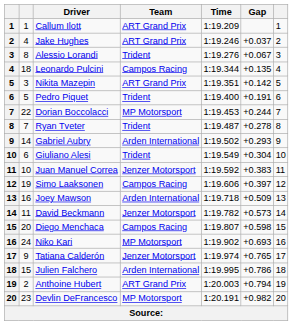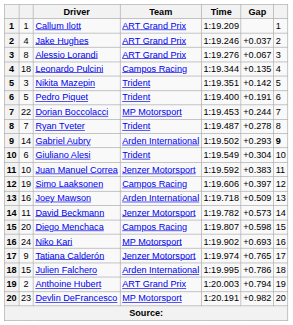 <table class="wikitable" style="font-size:85%">
 <tr>
 <th></th>
 <th></th>
 <th>Driver</th>
 <th>Team</th>
 <th>Time</th>
 <th>Gap</th>
 <th></th>
 </tr>
 <tr>
 <th>1</th>
 <td align="center">1</td>
 <td> <a href='#'>Callum Ilott</a></td>
 <td><a href='#'>ART Grand Prix</a></td>
 <td>1:19.209</td>
 <td></td>
 <td>1</td>
 </tr>
 <tr>
 <th>2</th>
 <td align="center">4</td>
 <td> <a href='#'>Jake Hughes</a></td>
 <td><a href='#'>ART Grand Prix</a></td>
 <td>1:19.246</td>
 <td>+0.037</td>
 <td>2</td>
 </tr>
 <tr>
 <th>3</th>
 <td align="center">8</td>
 <td> <a href='#'>Alessio Lorandi</a></td>
-<td><a href='#'>Trident</a></td>
+<td><a href='#'>ART Grand Prix</a></td>
 <td>1:19.276</td>
 <td>+0.067</td>
 <td>3</td>
 </tr>
 <tr>
 <th>4</th>
 <td align="center">18</td>
 <td> <a href='#'>Leonardo Pulcini</a></td>
 <td><a href='#'>Campos Racing</a></td>
 <td>1:19.344</td>
 <td>+0.135</td>
 <td>4</td>
 </tr>
 <tr>
 <th>5</th>
 <td align="center">3</td>
 <td> <a href='#'>Nikita Mazepin</a></td>
-<td><a href='#'>ART Grand Prix</a></td>
+<td><a href='#'>Trident</a></td>
 <td>1:19.351</td>
 <td>+0.142</td>
 <td>5</td>
 </tr>
 <tr>
 <th>6</th>
 <td align="center">5</td>
 <td> <a href='#'>Pedro Piquet</a></td>
 <td><a href='#'>Trident</a></td>
 <td>1:19.400</td>
 <td>+0.191</td>
 <td>6</td>
 </tr>
 <tr>
 <th>7</th>
 <td align="center">22</td>
 <td> <a href='#'>Dorian Boccolacci</a></td>
 <td><a href='#'>MP Motorsport</a></td>
 <td>1:19.453</td>
 <td>+0.244</td>
 <td>7</td>
 </tr>
 <tr>
 <th>8</th>
 <td align="center">7</td>
 <td> <a href='#'>Ryan Tveter</a></td>
 <td><a href='#'>Trident</a></td>
 <td>1:19.487</td>
 <td>+0.278</td>
 <td>8</td>
 </tr>
 <tr>
 <th>9</th>
 <td align="center">14</td>
 <td> <a href='#'>Gabriel Aubry</a></td>
 <td><a href='#'>Arden International</a></td>
 <td>1:19.502</td>
 <td>+0.293</td>
-<td>9</td>
+<td><strong>9</strong></td>
 </tr>
 <tr>
 <th>10</th>
 <td align="center">6</td>
 <td> <a href='#'>Giuliano Alesi</a></td>
 <td><a href='#'>Trident</a></td>
 <td>1:19.549</td>
 <td>+0.304</td>
 <td>10</td>
 </tr>
 <tr>
 <th>11</th>
 <td align="center">10</td>
 <td> <a href='#'>Juan Manuel Correa</a></td>
 <td><a href='#'>Jenzer Motorsport</a></td>
 <td>1:19.592</td>
 <td>+0.383</td>
 <td>11</td>
 </tr>
 <tr>
 <th>12</th>
 <td align="center">19</td>
 <td> <a href='#'>Simo Laaksonen</a></td>
 <td><a href='#'>Campos Racing</a></td>
 <td>1:19.606</td>
 <td>+0.397</td>
 <td>12</td>
 </tr>
 <tr>
 <th>13</th>
 <td align="center">16</td>
 <td> <a href='#'>Joey Mawson</a></td>
 <td><a href='#'>Arden International</a></td>
 <td>1:19.718</td>
 <td>+0.509</td>
 <td>13</td>
 </tr>
 <tr>
 <th>14</th>
 <td align="center">11</td>
 <td> <a href='#'>David Beckmann</a></td>
 <td><a href='#'>Jenzer Motorsport</a></td>
 <td>1:19.782</td>
 <td>+0.573</td>
 <td>14</td>
 </tr>
 <tr>
 <th>15</th>
 <td align="center">20</td>
 <td> <a href='#'>Diego Menchaca</a></td>
 <td><a href='#'>Campos Racing</a></td>
 <td>1:19.807</td>
 <td>+0.598</td>
 <td>15</td>
 </tr>
 <tr>
 <th>16</th>
 <td align="center">24</td>
 <td> <a href='#'>Niko Kari</a></td>
 <td><a href='#'>MP Motorsport</a></td>
 <td>1:19.902</td>
 <td>+0.693</td>
 <td>16</td>
 </tr>
 <tr>
 <th>17</th>
 <td align="center">9</td>
 <td> <a href='#'>Tatiana Calderón</a></td>
 <td><a href='#'>Jenzer Motorsport</a></td>
 <td>1:19.974</td>
 <td>+0.765</td>
 <td>17</td>
 </tr>
 <tr>
 <th>18</th>
 <td align="center">15</td>
 <td> <a href='#'>Julien Falchero</a></td>
 <td><a href='#'>Arden International</a></td>
 <td>1:19.995</td>
 <td>+0.786</td>
 <td>18</td>
 </tr>
 <tr>
 <th>19</th>
 <td align="center">2</td>
 <td> <a href='#'>Anthoine Hubert</a></td>
 <td><a href='#'>ART Grand Prix</a></td>
 <td>1:20.003</td>
 <td>+0.794</td>
 <td>19</td>
 </tr>
 <tr>
 <th>20</th>
 <td align="center">23</td>
 <td> <a href='#'>Devlin DeFrancesco</a></td>
 <td><a href='#'>MP Motorsport</a></td>
 <td>1:20.191</td>
 <td>+0.982</td>
 <td>20</td>
 </tr>
 <tr>
 <th colspan="7">Source:</th>
 </tr>
 </table>
